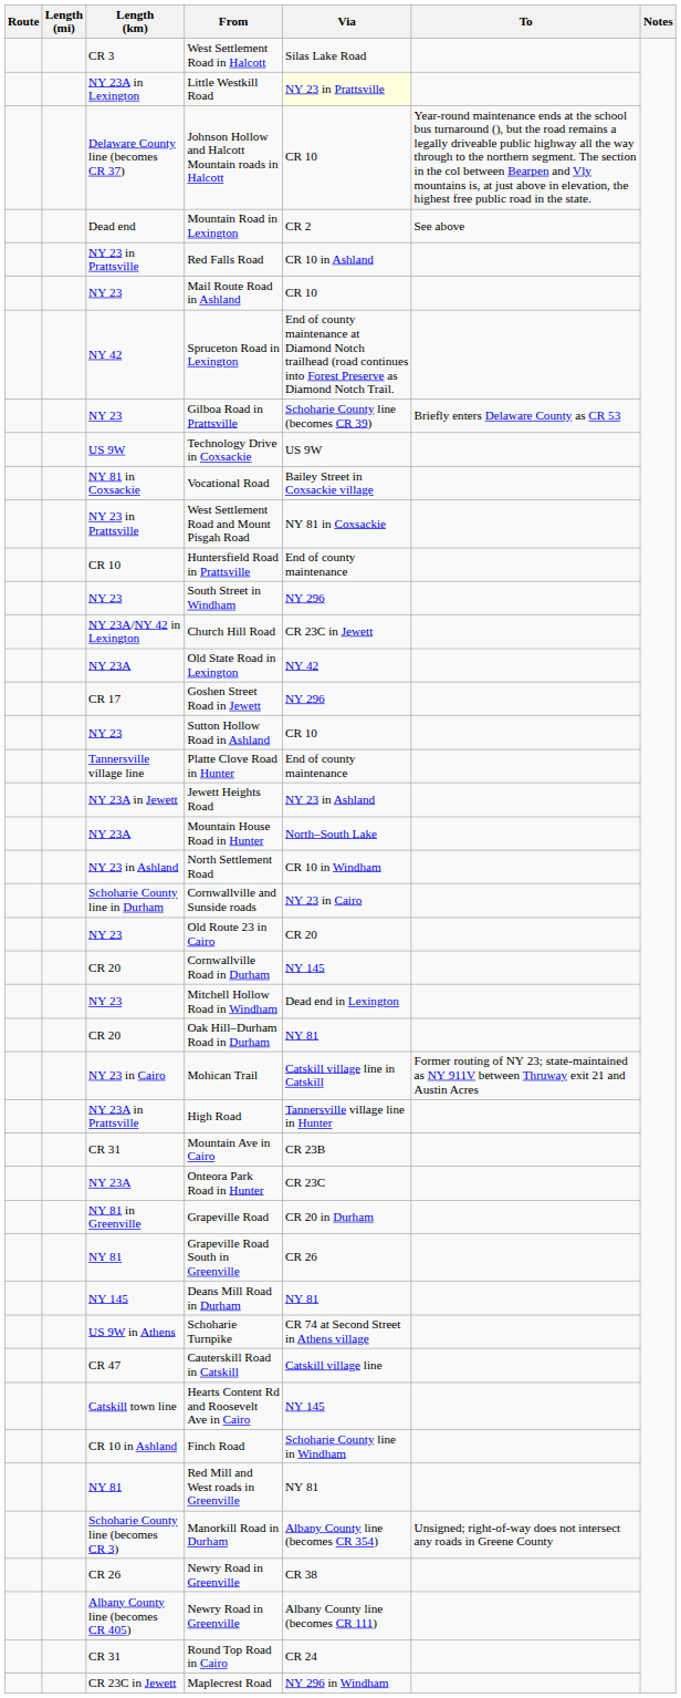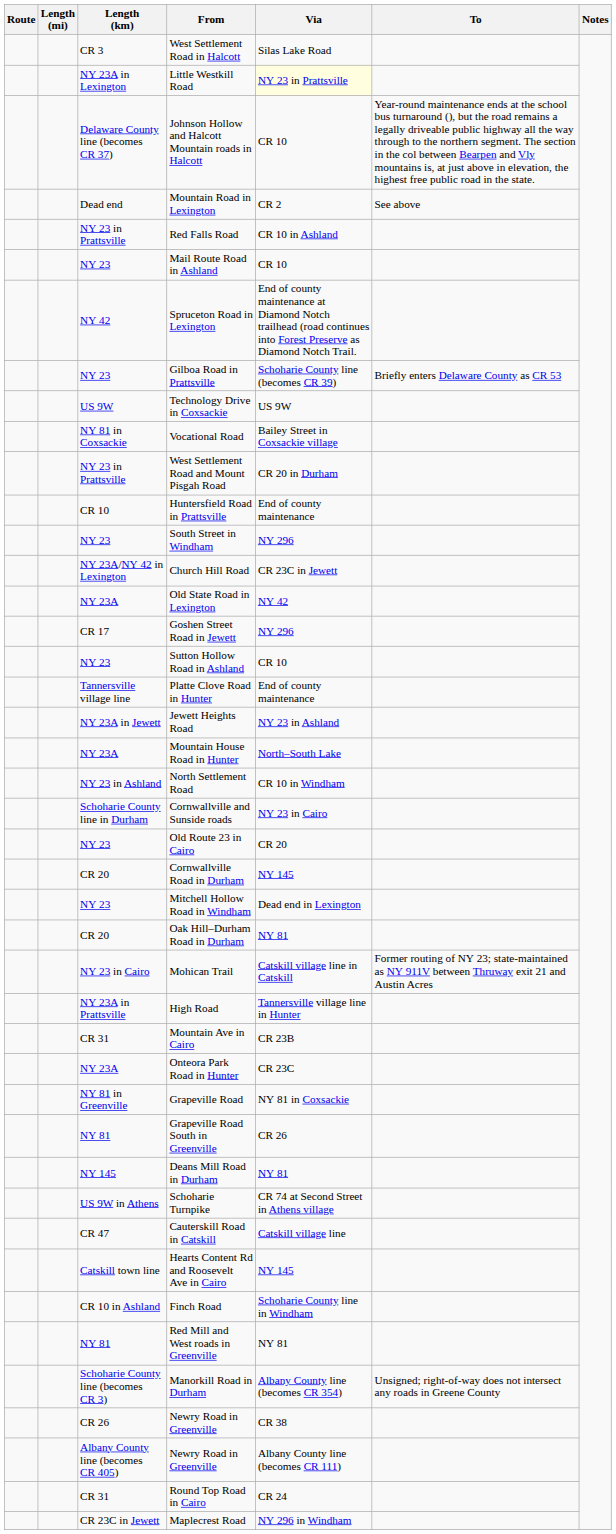 <table class="wikitable sortable">
 <tr>
 <th>Route</th>
 <th>Length<br>(mi)</th>
 <th>Length<br>(km)</th>
 <th class="unsortable">From</th>
 <th class="unsortable">Via</th>
 <th class="unsortable">To</th>
 <th class="unsortable">Notes</th>
 </tr>
 <tr>
 <td id="1"></td>
 <td></td>
 <td>CR 3</td>
 <td>West Settlement Road in <a href='#'>Halcott</a></td>
 <td>Silas Lake Road</td>
 <td></td>
 </tr>
 <tr>
 <td id="2"></td>
 <td></td>
 <td><a href='#'>NY&nbsp;23A</a> in <a href='#'>Lexington</a></td>
 <td>Little Westkill Road</td>
 <td style="background: lightyellow;"><a href='#'>NY&nbsp;23</a> in <a href='#'>Prattsville</a></td>
 <td></td>
 </tr>
 <tr>
 <td id="3-1"></td>
 <td></td>
 <td><a href='#'>Delaware County</a> line (becomes <a href='#'>CR 37</a>)</td>
 <td>Johnson Hollow and Halcott Mountain roads in <a href='#'>Halcott</a></td>
 <td>CR 10</td>
 <td>Year-round maintenance ends at the school bus turnaround (), but the road remains a legally driveable public highway all the way through to the northern segment. The section in the col between <a href='#'>Bearpen</a> and  <a href='#'>Vly</a> mountains is, at just above  in elevation, the highest free public road in the state.</td>
 </tr>
 <tr>
 <td id="3-2"></td>
 <td></td>
 <td>Dead end</td>
 <td>Mountain Road in <a href='#'>Lexington</a></td>
 <td>CR 2</td>
 <td>See above</td>
 </tr>
 <tr>
 <td id="4"></td>
 <td></td>
 <td><a href='#'>NY&nbsp;23</a> in <a href='#'>Prattsville</a></td>
 <td>Red Falls Road</td>
 <td>CR 10 in <a href='#'>Ashland</a></td>
 <td></td>
 </tr>
 <tr>
 <td id="5"></td>
 <td></td>
 <td><a href='#'>NY&nbsp;23</a></td>
 <td>Mail Route Road in <a href='#'>Ashland</a></td>
 <td>CR 10</td>
 <td></td>
 </tr>
 <tr>
 <td id="6"></td>
 <td></td>
 <td><a href='#'>NY&nbsp;42</a></td>
 <td>Spruceton Road in <a href='#'>Lexington</a></td>
 <td>End of county maintenance at Diamond Notch trailhead (road continues into <a href='#'>Forest Preserve</a> as Diamond Notch Trail.</td>
 <td></td>
 </tr>
 <tr>
 <td id="7"></td>
 <td></td>
 <td><a href='#'>NY&nbsp;23</a></td>
 <td>Gilboa Road in <a href='#'>Prattsville</a></td>
 <td><a href='#'>Schoharie County</a> line (becomes <a href='#'>CR 39</a>)</td>
 <td>Briefly enters <a href='#'>Delaware County</a> as <a href='#'>CR 53</a></td>
 </tr>
 <tr>
 <td id="8A"></td>
 <td></td>
 <td><a href='#'>US&nbsp;9W</a></td>
 <td>Technology Drive in <a href='#'>Coxsackie</a></td>
 <td>US 9W</td>
 <td></td>
 </tr>
 <tr>
 <td id="9"></td>
 <td></td>
 <td><a href='#'>NY&nbsp;81</a> in <a href='#'>Coxsackie</a></td>
 <td>Vocational Road</td>
 <td>Bailey Street in <a href='#'>Coxsackie village</a></td>
 <td></td>
 </tr>
 <tr>
 <td id="10"></td>
 <td></td>
 <td><a href='#'>NY&nbsp;23</a> in <a href='#'>Prattsville</a></td>
 <td>West Settlement Road and Mount Pisgah Road</td>
-<td>NY 81 in <a href='#'>Coxsackie</a></td>
+<td>CR 20 in <a href='#'>Durham</a></td>
 <td></td>
 </tr>
 <tr>
 <td id="11"></td>
 <td></td>
 <td>CR 10</td>
 <td>Huntersfield Road in <a href='#'>Prattsville</a></td>
 <td>End of county maintenance</td>
 <td></td>
 </tr>
 <tr>
 <td id="12"></td>
 <td></td>
 <td><a href='#'>NY&nbsp;23</a></td>
 <td>South Street in <a href='#'>Windham</a></td>
 <td><a href='#'>NY&nbsp;296</a></td>
 <td></td>
 </tr>
 <tr>
 <td id="13"></td>
 <td></td>
 <td><a href='#'>NY&nbsp;23A</a>/<a href='#'>NY&nbsp;42</a> in <a href='#'>Lexington</a></td>
 <td>Church Hill Road</td>
 <td>CR 23C in <a href='#'>Jewett</a></td>
 <td></td>
 </tr>
 <tr>
 <td id="13A"></td>
 <td></td>
 <td><a href='#'>NY&nbsp;23A</a></td>
 <td>Old State Road in <a href='#'>Lexington</a></td>
 <td><a href='#'>NY&nbsp;42</a></td>
 <td></td>
 </tr>
 <tr>
 <td id="14"></td>
 <td></td>
 <td>CR 17</td>
 <td>Goshen Street Road in <a href='#'>Jewett</a></td>
 <td><a href='#'>NY&nbsp;296</a></td>
 <td></td>
 </tr>
 <tr>
 <td id="15"></td>
 <td></td>
 <td><a href='#'>NY&nbsp;23</a></td>
 <td>Sutton Hollow Road in <a href='#'>Ashland</a></td>
 <td>CR 10</td>
 <td></td>
 </tr>
 <tr>
 <td id="16"></td>
 <td></td>
 <td><a href='#'>Tannersville</a> village line</td>
 <td>Platte Clove Road in <a href='#'>Hunter</a></td>
 <td>End of county maintenance</td>
 <td></td>
 </tr>
 <tr>
 <td id="17"></td>
 <td></td>
 <td><a href='#'>NY&nbsp;23A</a> in <a href='#'>Jewett</a></td>
 <td>Jewett Heights Road</td>
 <td><a href='#'>NY&nbsp;23</a> in <a href='#'>Ashland</a></td>
 <td></td>
 </tr>
 <tr>
 <td id="18"></td>
 <td></td>
 <td><a href='#'>NY&nbsp;23A</a></td>
 <td>Mountain House Road in <a href='#'>Hunter</a></td>
 <td><a href='#'>North–South Lake</a></td>
 <td></td>
 </tr>
 <tr>
 <td id="19"></td>
 <td></td>
 <td><a href='#'>NY&nbsp;23</a> in <a href='#'>Ashland</a></td>
 <td>North Settlement Road</td>
 <td>CR 10 in <a href='#'>Windham</a></td>
 <td></td>
 </tr>
 <tr>
 <td id="20"></td>
 <td></td>
 <td><a href='#'>Schoharie County</a> line in <a href='#'>Durham</a></td>
 <td>Cornwallville and Sunside roads</td>
 <td><a href='#'>NY&nbsp;23</a> in <a href='#'>Cairo</a></td>
 <td></td>
 </tr>
 <tr>
 <td id="20A"></td>
 <td></td>
 <td><a href='#'>NY&nbsp;23</a></td>
 <td>Old Route 23 in <a href='#'>Cairo</a></td>
 <td>CR 20</td>
 <td></td>
 </tr>
 <tr>
 <td id="20B"></td>
 <td></td>
 <td>CR 20</td>
 <td>Cornwallville Road in <a href='#'>Durham</a></td>
 <td><a href='#'>NY&nbsp;145</a></td>
 <td></td>
 </tr>
 <tr>
 <td id="21"></td>
 <td></td>
 <td><a href='#'>NY&nbsp;23</a></td>
 <td>Mitchell Hollow Road in <a href='#'>Windham</a></td>
 <td>Dead end in <a href='#'>Lexington</a></td>
 <td></td>
 </tr>
 <tr>
 <td id="22"></td>
 <td></td>
 <td>CR 20</td>
 <td>Oak Hill–Durham Road in <a href='#'>Durham</a></td>
 <td><a href='#'>NY&nbsp;81</a></td>
 <td></td>
 </tr>
 <tr>
 <td id="23B"></td>
 <td></td>
 <td><a href='#'>NY&nbsp;23</a> in <a href='#'>Cairo</a></td>
 <td>Mohican Trail</td>
 <td><a href='#'>Catskill village</a> line in <a href='#'>Catskill</a></td>
 <td>Former routing of NY 23; state-maintained as <a href='#'>NY&nbsp;911V</a> between <a href='#'>Thruway</a> exit 21 and Austin Acres</td>
 </tr>
 <tr>
 <td id="23C"></td>
 <td></td>
 <td><a href='#'>NY&nbsp;23A</a> in <a href='#'>Prattsville</a></td>
 <td>High Road</td>
 <td><a href='#'>Tannersville</a> village line in <a href='#'>Hunter</a></td>
 <td></td>
 </tr>
 <tr>
 <td id="24"></td>
 <td></td>
 <td>CR 31</td>
 <td>Mountain Ave in <a href='#'>Cairo</a></td>
 <td>CR 23B</td>
 <td></td>
 </tr>
 <tr>
 <td id="25"></td>
 <td></td>
 <td><a href='#'>NY&nbsp;23A</a></td>
 <td>Onteora Park Road in <a href='#'>Hunter</a></td>
 <td>CR 23C</td>
 <td></td>
 </tr>
 <tr>
 <td id="26"></td>
 <td></td>
 <td><a href='#'>NY&nbsp;81</a> in <a href='#'>Greenville</a></td>
 <td>Grapeville Road</td>
-<td>CR 20 in <a href='#'>Durham</a></td>
+<td>NY 81 in <a href='#'>Coxsackie</a></td>
 <td></td>
 </tr>
 <tr>
 <td id="26A"></td>
 <td></td>
 <td><a href='#'>NY&nbsp;81</a></td>
 <td>Grapeville Road South in <a href='#'>Greenville</a></td>
 <td>CR 26</td>
 <td></td>
 </tr>
 <tr>
 <td id="27"></td>
 <td></td>
 <td><a href='#'>NY&nbsp;145</a></td>
 <td>Deans Mill Road in <a href='#'>Durham</a></td>
 <td><a href='#'>NY&nbsp;81</a></td>
 <td></td>
 </tr>
 <tr>
 <td id="28"></td>
 <td></td>
 <td><a href='#'>US&nbsp;9W</a> in <a href='#'>Athens</a></td>
 <td>Schoharie Turnpike</td>
 <td>CR 74 at Second Street in <a href='#'>Athens village</a></td>
 <td></td>
 </tr>
 <tr>
 <td id="30"></td>
 <td></td>
 <td>CR 47</td>
 <td>Cauterskill Road in <a href='#'>Catskill</a></td>
 <td><a href='#'>Catskill village</a> line</td>
 <td></td>
 </tr>
 <tr>
 <td id="31"></td>
 <td></td>
 <td><a href='#'>Catskill</a> town line</td>
 <td>Hearts Content Rd and Roosevelt Ave in <a href='#'>Cairo</a></td>
 <td><a href='#'>NY&nbsp;145</a></td>
 <td></td>
 </tr>
 <tr>
 <td id="32C"></td>
 <td></td>
 <td>CR 10 in <a href='#'>Ashland</a></td>
 <td>Finch Road</td>
 <td><a href='#'>Schoharie County</a> line in <a href='#'>Windham</a></td>
 <td></td>
 </tr>
 <tr>
 <td id="35"></td>
 <td></td>
 <td><a href='#'>NY&nbsp;81</a></td>
 <td>Red Mill and West roads in <a href='#'>Greenville</a></td>
 <td>NY 81</td>
 <td></td>
 </tr>
 <tr>
 <td id="36"></td>
 <td></td>
 <td><a href='#'>Schoharie County</a> line (becomes <a href='#'>CR 3</a>)</td>
 <td>Manorkill Road in <a href='#'>Durham</a></td>
 <td><a href='#'>Albany County</a> line (becomes <a href='#'>CR 354</a>)</td>
 <td>Unsigned; right-of-way does not intersect any roads in Greene County</td>
 </tr>
 <tr>
 <td id="37"></td>
 <td></td>
 <td>CR 26</td>
 <td>Newry Road in <a href='#'>Greenville</a></td>
 <td>CR 38</td>
 <td></td>
 </tr>
 <tr>
 <td id="38"></td>
 <td></td>
 <td><a href='#'>Albany County</a> line (becomes <a href='#'>CR 405</a>)</td>
 <td>Newry Road in <a href='#'>Greenville</a></td>
 <td>Albany County line (becomes <a href='#'>CR 111</a>)</td>
 <td></td>
 </tr>
 <tr>
 <td id="39"></td>
 <td></td>
 <td>CR 31</td>
 <td>Round Top Road in <a href='#'>Cairo</a></td>
 <td>CR 24</td>
 <td></td>
 </tr>
 <tr>
 <td id="40"></td>
 <td></td>
 <td>CR 23C in <a href='#'>Jewett</a></td>
 <td>Maplecrest Road</td>
 <td><a href='#'>NY&nbsp;296</a> in <a href='#'>Windham</a></td>
 <td></td>
 </tr>
 </table>
